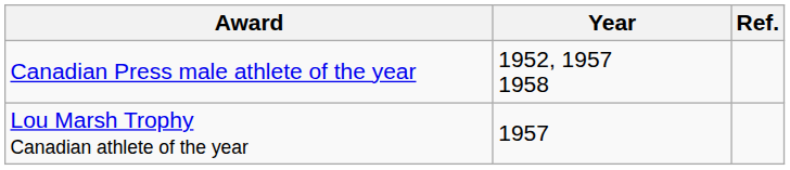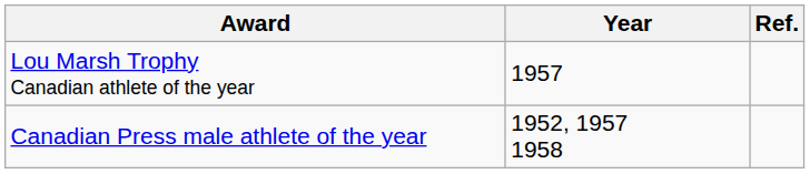 <table class="wikitable">
 <tr>
 <th scope="col" style="width:21em">Award</th>
 <th scope="col" style="width:10em">Year</th>
 <th scope="col">Ref.</th>
 </tr>
 <tr>
+<td><a href='#'>Lou Marsh Trophy</a><br><small>Canadian athlete of the year</small></td>
+<td>1957</td>
+<td></td>
+</tr>
+<tr>
 <td><a href='#'>Canadian Press male athlete of the year</a></td>
 <td>1952, 1957<br>1958</td>
 <td></td>
 </tr>
-<tr>
-<td><a href='#'>Lou Marsh Trophy</a><br><small>Canadian athlete of the year</small></td>
-<td>1957</td>
-<td></td>
-</tr>
 </table>
